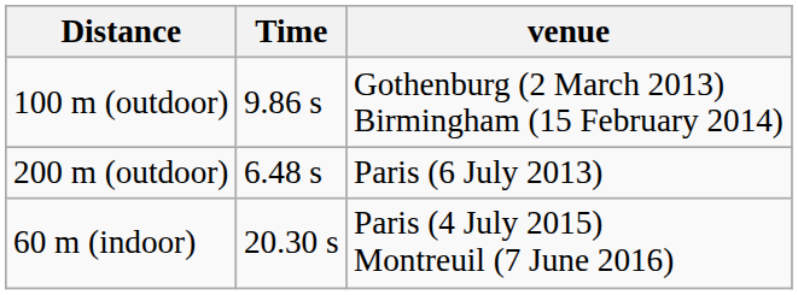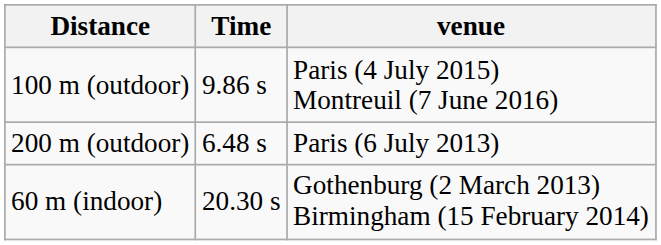 <table class="wikitable">
 <tr>
 <th>Distance</th>
 <th>Time</th>
 <th>venue</th>
 </tr>
 <tr>
 <td>100 m (outdoor)</td>
 <td>9.86 s</td>
-<td>Gothenburg (2 March 2013)<br>Birmingham (15 February 2014)</td>
+<td>Paris (4 July 2015)<br> Montreuil (7 June 2016)</td>
 </tr>
 <tr>
 <td>200 m (outdoor)</td>
 <td>6.48 s</td>
 <td>Paris (6 July 2013)</td>
 </tr>
 <tr>
 <td>60 m (indoor)</td>
 <td>20.30 s</td>
-<td>Paris (4 July 2015)<br> Montreuil (7 June 2016)</td>
+<td>Gothenburg (2 March 2013)<br>Birmingham (15 February 2014)</td>
 </tr>
 </table>
